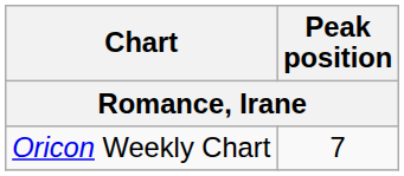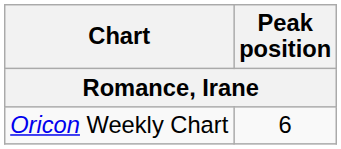 <table class="wikitable">
 <tr>
 <th>Chart</th>
 <th>Peak<br>position</th>
 </tr>
 <tr>
 <th colspan="2">Romance, Irane</th>
 </tr>
 <tr>
 <td><em><a href='#'>Oricon</a></em> Weekly Chart</td>
-<td align="center">7</td>
+<td align="center">6</td>
 </tr>
 </table>
